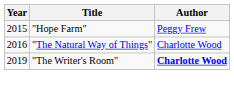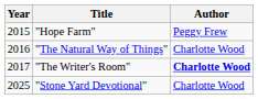 <table class=wikitable>
 <tr>
 <th>Year</th>
 <th>Title</th>
 <th>Author</th>
 </tr>
 <tr>
 <td>2015</td>
 <td>"Hope Farm"</td>
 <td><a href='#'>Peggy Frew</a></td>
 </tr>
 <tr>
 <td>2016</td>
 <td>"<a href='#'>The Natural Way of Things</a>"</td>
 <td><a href='#'>Charlotte Wood</a></td>
 </tr>
 <tr>
-<td>2019</td>
+<td>2017</td>
 <td>"The Writer's Room"</td>
 <td><strong><a href='#'>Charlotte Wood</a></strong></td>
 </tr>
+<tr>
+<td>2025</td>
+<td>"<a href='#'>Stone Yard Devotional</a>"</td>
+<td><a href='#'>Charlotte Wood</a></td>
+</tr>
 </table>
